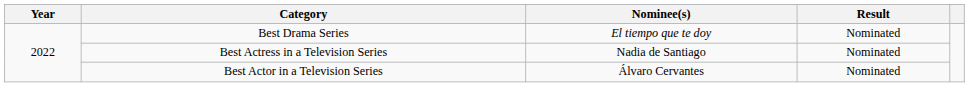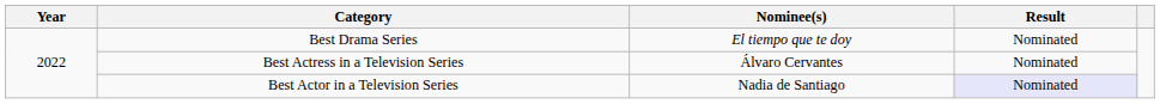 <table class="wikitable" style="width:100%; text-align:center;">
 <tr>
 <th>Year</th>
 <th>Category</th>
 <th>Nominee(s)</th>
 <th>Result</th>
 <th></th>
 </tr>
 <tr>
 <td rowspan="3">2022</td>
 <td>Best Drama Series</td>
 <td><em>El tiempo que te doy</em></td>
 <td>Nominated</td>
 <td rowspan="3"></td>
 </tr>
 <tr>
 <td>Best Actress in a Television Series</td>
-<td>Nadia de Santiago</td>
+<td>Álvaro Cervantes</td>
 <td>Nominated</td>
 </tr>
 <tr>
 <td>Best Actor in a Television Series</td>
-<td>Álvaro Cervantes</td>
-<td>Nominated</td>
+<td>Nadia de Santiago</td>
+<td style="background: lavender;">Nominated</td>
 </tr>
 </table>
